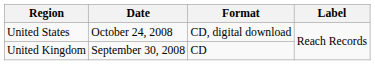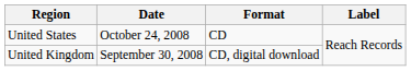 <table class="wikitable">
 <tr>
 <th>Region</th>
 <th>Date</th>
 <th>Format</th>
 <th>Label</th>
 </tr>
 <tr>
 <td>United States</td>
 <td style="text-align:left;">October 24, 2008</td>
-<td>CD, digital download</td>
+<td>CD</td>
 <td rowspan="3">Reach Records</td>
 </tr>
 <tr>
 <td>United Kingdom</td>
 <td style="text-align:left;">September 30, 2008</td>
-<td>CD</td>
+<td>CD, digital download</td>
 </tr>
 </table>
